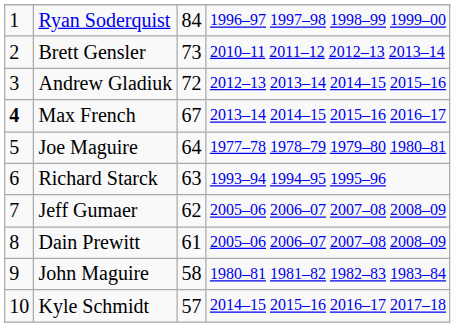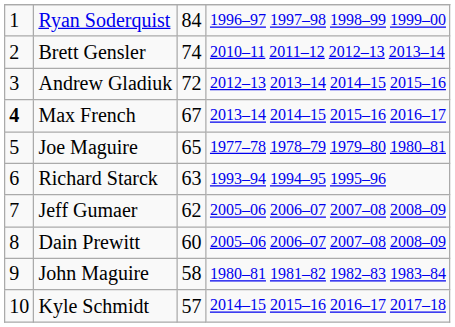 <table class="wikitable">
 <tr>
 </tr>
 <tr>
 <td>1</td>
 <td><a href='#'>Ryan Soderquist</a></td>
 <td>84</td>
 <td style="font-size:80%;"><a href='#'>1996–97</a> <a href='#'>1997–98</a> <a href='#'>1998–99</a> <a href='#'>1999–00</a></td>
 </tr>
 <tr>
 <td>2</td>
 <td>Brett Gensler</td>
-<td>73</td>
+<td>74</td>
 <td style="font-size:80%;"><a href='#'>2010–11</a> <a href='#'>2011–12</a> <a href='#'>2012–13</a> <a href='#'>2013–14</a></td>
 </tr>
 <tr>
 <td>3</td>
 <td>Andrew Gladiuk</td>
 <td>72</td>
 <td style="font-size:80%;"><a href='#'>2012–13</a> <a href='#'>2013–14</a> <a href='#'>2014–15</a> <a href='#'>2015–16</a></td>
 </tr>
 <tr>
 <td><strong>4</strong></td>
 <td>Max French</td>
 <td>67</td>
 <td style="font-size:80%;"><a href='#'>2013–14</a> <a href='#'>2014–15</a> <a href='#'>2015–16</a> <a href='#'>2016–17</a></td>
 </tr>
 <tr>
 <td>5</td>
 <td>Joe Maguire</td>
-<td>64</td>
+<td>65</td>
 <td style="font-size:80%;"><a href='#'>1977–78</a> <a href='#'>1978–79</a> <a href='#'>1979–80</a> <a href='#'>1980–81</a></td>
 </tr>
 <tr>
 <td>6</td>
 <td>Richard Starck</td>
 <td>63</td>
 <td style="font-size:80%;"><a href='#'>1993–94</a> <a href='#'>1994–95</a> <a href='#'>1995–96</a></td>
 </tr>
 <tr>
 <td>7</td>
 <td>Jeff Gumaer</td>
 <td>62</td>
 <td style="font-size:80%;"><a href='#'>2005–06</a> <a href='#'>2006–07</a> <a href='#'>2007–08</a> <a href='#'>2008–09</a></td>
 </tr>
 <tr>
 <td>8</td>
 <td>Dain Prewitt</td>
-<td>61</td>
+<td>60</td>
 <td style="font-size:80%;"><a href='#'>2005–06</a> <a href='#'>2006–07</a> <a href='#'>2007–08</a> <a href='#'>2008–09</a></td>
 </tr>
 <tr>
 <td>9</td>
 <td>John Maguire</td>
 <td>58</td>
 <td style="font-size:80%;"><a href='#'>1980–81</a> <a href='#'>1981–82</a> <a href='#'>1982–83</a> <a href='#'>1983–84</a></td>
 </tr>
 <tr>
 <td>10</td>
 <td>Kyle Schmidt</td>
 <td>57</td>
 <td style="font-size:80%;"><a href='#'>2014–15</a> <a href='#'>2015–16</a> <a href='#'>2016–17</a> <a href='#'>2017–18</a></td>
 </tr>
 </table>
